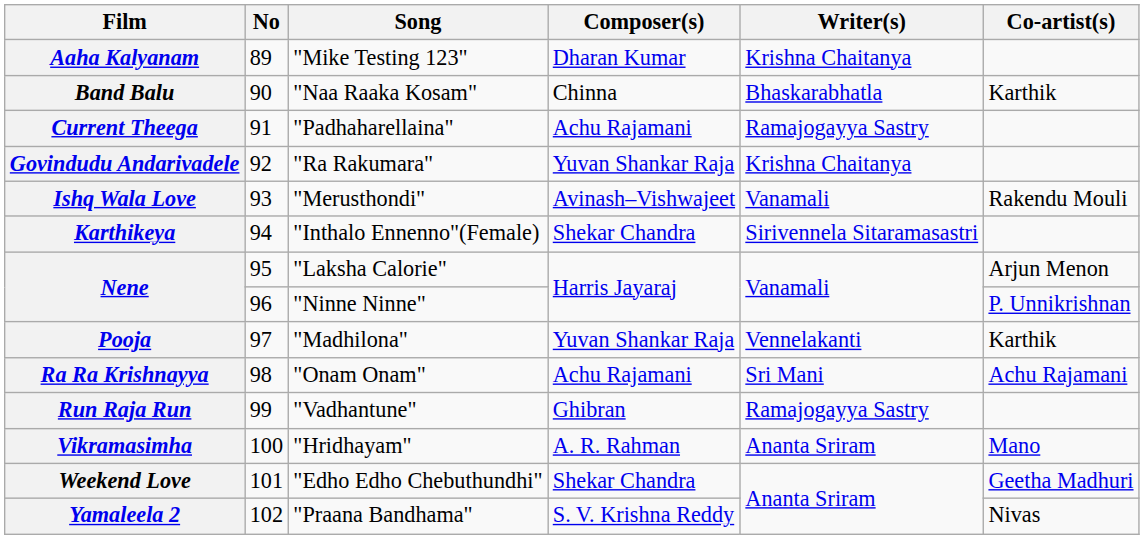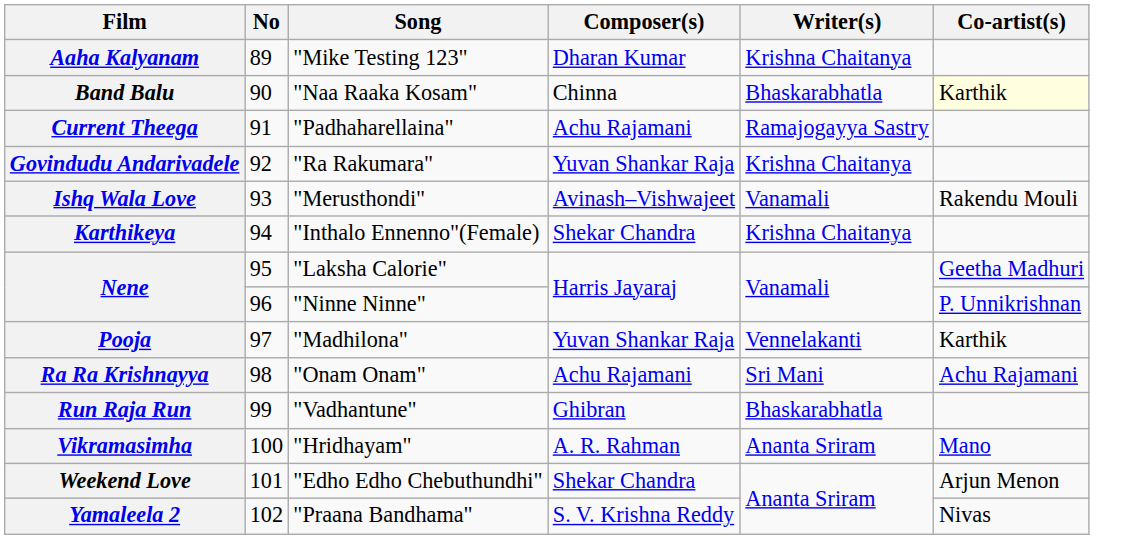 <table class="wikitable sortable plainrowheaders">
 <tr>
 <th>Film</th>
 <th>No</th>
 <th>Song</th>
 <th>Composer(s)</th>
 <th>Writer(s)</th>
 <th>Co-artist(s)</th>
 </tr>
 <tr>
 <th><em><a href='#'>Aaha Kalyanam</a></em></th>
 <td>89</td>
 <td>"Mike Testing 123"</td>
 <td><a href='#'>Dharan Kumar</a></td>
 <td><a href='#'>Krishna Chaitanya</a></td>
 <td></td>
 </tr>
 <tr>
 <th><em>Band Balu</em></th>
 <td>90</td>
 <td>"Naa Raaka Kosam"</td>
 <td>Chinna</td>
 <td><a href='#'>Bhaskarabhatla</a></td>
-<td>Karthik</td>
+<td style="background: lightyellow;">Karthik</td>
 </tr>
 <tr>
 <th><em><a href='#'>Current Theega</a></em></th>
 <td>91</td>
 <td>"Padhaharellaina"</td>
 <td><a href='#'>Achu Rajamani</a></td>
 <td><a href='#'>Ramajogayya Sastry</a></td>
 <td></td>
 </tr>
 <tr>
 <th><em><a href='#'>Govindudu Andarivadele</a></em></th>
 <td>92</td>
 <td>"Ra Rakumara"</td>
 <td><a href='#'>Yuvan Shankar Raja</a></td>
 <td><a href='#'>Krishna Chaitanya</a></td>
 <td></td>
 </tr>
 <tr>
 <th><em><a href='#'>Ishq Wala Love</a></em></th>
 <td>93</td>
 <td>"Merusthondi"</td>
 <td><a href='#'>Avinash–Vishwajeet</a></td>
 <td><a href='#'>Vanamali</a></td>
 <td>Rakendu Mouli</td>
 </tr>
 <tr>
 <th><a href='#'><em>Karthikeya</em></a></th>
 <td>94</td>
 <td>"Inthalo Ennenno"(Female)</td>
 <td><a href='#'>Shekar Chandra</a></td>
-<td><a href='#'>Sirivennela Sitaramasastri</a></td>
+<td><a href='#'>Krishna Chaitanya</a></td>
 <td></td>
 </tr>
 <tr>
 <th rowspan="2"><em><a href='#'>Nene</a></em></th>
 <td>95</td>
 <td>"Laksha Calorie"</td>
 <td rowspan="2"><a href='#'>Harris Jayaraj</a></td>
 <td rowspan="2"><a href='#'>Vanamali</a></td>
-<td>Arjun Menon</td>
+<td><a href='#'>Geetha Madhuri</a></td>
 </tr>
 <tr>
 <td>96</td>
 <td>"Ninne Ninne"</td>
 <td><a href='#'>P. Unnikrishnan</a></td>
 </tr>
 <tr>
 <th><em><a href='#'>Pooja</a></em></th>
 <td>97</td>
 <td>"Madhilona"</td>
 <td><a href='#'>Yuvan Shankar Raja</a></td>
 <td><a href='#'>Vennelakanti</a></td>
 <td>Karthik</td>
 </tr>
 <tr>
 <th><a href='#'><em>Ra Ra Krishnayya</em></a></th>
 <td>98</td>
 <td>"Onam Onam"</td>
 <td><a href='#'>Achu Rajamani</a></td>
 <td><a href='#'>Sri Mani</a></td>
 <td><a href='#'>Achu Rajamani</a></td>
 </tr>
 <tr>
 <th><em><a href='#'>Run Raja Run</a></em></th>
 <td>99</td>
 <td>"Vadhantune"</td>
 <td><a href='#'>Ghibran</a></td>
-<td><a href='#'>Ramajogayya Sastry</a></td>
+<td><a href='#'>Bhaskarabhatla</a></td>
 <td></td>
 </tr>
 <tr>
 <th><em><a href='#'>Vikramasimha</a></em></th>
 <td>100</td>
 <td>"Hridhayam"</td>
 <td><a href='#'>A. R. Rahman</a></td>
 <td><a href='#'>Ananta Sriram</a></td>
 <td><a href='#'>Mano</a></td>
 </tr>
 <tr>
 <th><em>Weekend Love</em></th>
 <td>101</td>
 <td>"Edho Edho Chebuthundhi"</td>
 <td><a href='#'>Shekar Chandra</a></td>
 <td rowspan="2"><a href='#'>Ananta Sriram</a></td>
-<td><a href='#'>Geetha Madhuri</a></td>
+<td>Arjun Menon</td>
 </tr>
 <tr>
 <th><em><a href='#'>Yamaleela 2</a></em></th>
 <td>102</td>
 <td>"Praana Bandhama"</td>
 <td><a href='#'>S. V. Krishna Reddy</a></td>
 <td>Nivas</td>
 </tr>
 </table>
